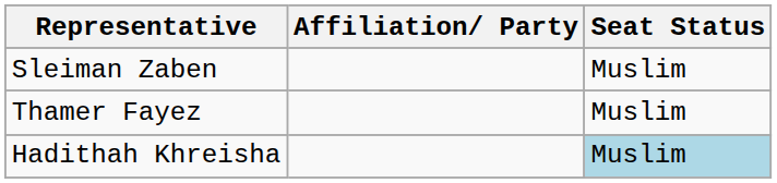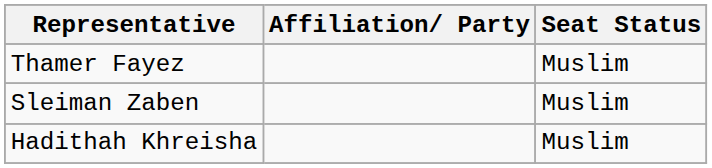 <table class="wikitable">
 <tr>
 <th>Representative</th>
 <th>Affiliation/ Party</th>
 <th>Seat Status</th>
 </tr>
 <tr>
-<td>Sleiman Zaben</td>
+<td>Thamer Fayez</td>
 <td></td>
 <td>Muslim</td>
 </tr>
 <tr>
-<td>Thamer Fayez</td>
+<td>Sleiman Zaben</td>
 <td></td>
 <td>Muslim</td>
 </tr>
 <tr>
 <td>Hadithah Khreisha</td>
 <td></td>
-<td style="background: lightblue;">Muslim</td>
+<td>Muslim</td>
 </tr>
 </table>
